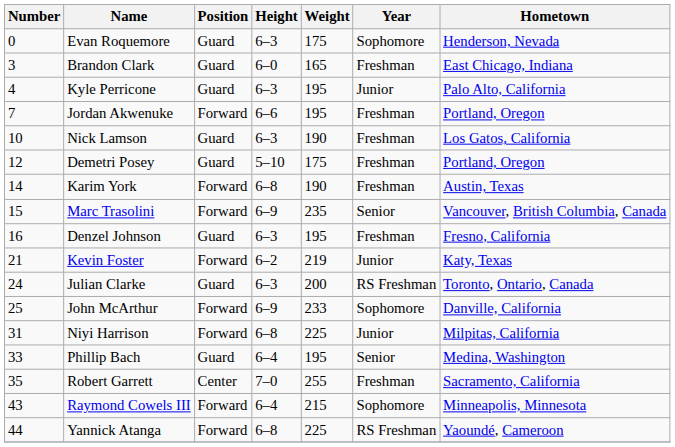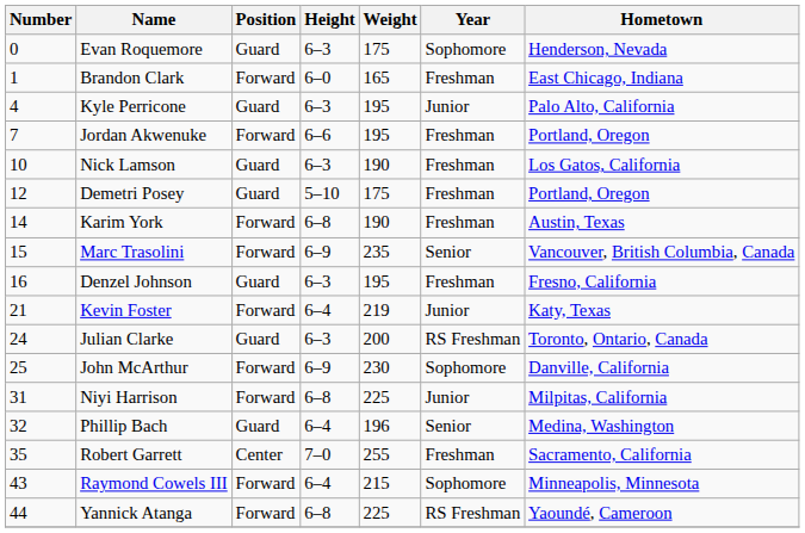 <table class="wikitable" style="font-size: 95%;">
 <tr>
 <th>Number</th>
 <th>Name</th>
 <th>Position</th>
 <th>Height</th>
 <th>Weight</th>
 <th>Year</th>
 <th>Hometown</th>
 </tr>
 <tr>
 <td>0</td>
 <td>Evan Roquemore</td>
 <td>Guard</td>
 <td>6–3</td>
 <td>175</td>
 <td>Sophomore</td>
 <td><a href='#'>Henderson, Nevada</a></td>
 </tr>
 <tr>
-<td>3</td>
+<td>1</td>
 <td>Brandon Clark</td>
-<td>Guard</td>
+<td>Forward</td>
 <td>6–0</td>
 <td>165</td>
 <td>Freshman</td>
 <td><a href='#'>East Chicago, Indiana</a></td>
 </tr>
 <tr>
 <td>4</td>
 <td>Kyle Perricone</td>
 <td>Guard</td>
 <td>6–3</td>
 <td>195</td>
 <td>Junior</td>
 <td><a href='#'>Palo Alto, California</a></td>
 </tr>
 <tr>
 <td>7</td>
 <td>Jordan Akwenuke</td>
 <td>Forward</td>
 <td>6–6</td>
 <td>195</td>
 <td>Freshman</td>
 <td><a href='#'>Portland, Oregon</a></td>
 </tr>
 <tr>
 <td>10</td>
 <td>Nick Lamson</td>
 <td>Guard</td>
 <td>6–3</td>
 <td>190</td>
 <td>Freshman</td>
 <td><a href='#'>Los Gatos, California</a></td>
 </tr>
 <tr>
 <td>12</td>
 <td>Demetri Posey</td>
 <td>Guard</td>
 <td>5–10</td>
 <td>175</td>
 <td>Freshman</td>
 <td><a href='#'>Portland, Oregon</a></td>
 </tr>
 <tr>
 <td>14</td>
 <td>Karim York</td>
 <td>Forward</td>
 <td>6–8</td>
 <td>190</td>
 <td>Freshman</td>
 <td><a href='#'>Austin, Texas</a></td>
 </tr>
 <tr>
 <td>15</td>
 <td><a href='#'>Marc Trasolini</a></td>
 <td>Forward</td>
 <td>6–9</td>
 <td>235</td>
 <td>Senior</td>
 <td><a href='#'>Vancouver</a>, <a href='#'>British Columbia</a>, <a href='#'>Canada</a></td>
 </tr>
 <tr>
 <td>16</td>
 <td>Denzel Johnson</td>
 <td>Guard</td>
 <td>6–3</td>
 <td>195</td>
 <td>Freshman</td>
 <td><a href='#'>Fresno, California</a></td>
 </tr>
 <tr>
 <td>21</td>
 <td><a href='#'>Kevin Foster</a></td>
 <td>Forward</td>
-<td>6–2</td>
+<td>6–4</td>
 <td>219</td>
 <td>Junior</td>
 <td><a href='#'>Katy, Texas</a></td>
 </tr>
 <tr>
 <td>24</td>
 <td>Julian Clarke</td>
 <td>Guard</td>
 <td>6–3</td>
 <td>200</td>
 <td>RS Freshman</td>
 <td><a href='#'>Toronto</a>, <a href='#'>Ontario</a>, <a href='#'>Canada</a></td>
 </tr>
 <tr>
 <td>25</td>
 <td>John McArthur</td>
 <td>Forward</td>
 <td>6–9</td>
-<td>233</td>
+<td>230</td>
 <td>Sophomore</td>
 <td><a href='#'>Danville, California</a></td>
 </tr>
 <tr>
 <td>31</td>
 <td>Niyi Harrison</td>
 <td>Forward</td>
 <td>6–8</td>
 <td>225</td>
 <td>Junior</td>
 <td><a href='#'>Milpitas, California</a></td>
 </tr>
 <tr>
-<td>33</td>
+<td>32</td>
 <td>Phillip Bach</td>
 <td>Guard</td>
 <td>6–4</td>
-<td>195</td>
+<td>196</td>
 <td>Senior</td>
 <td><a href='#'>Medina, Washington</a></td>
 </tr>
 <tr>
 <td>35</td>
 <td>Robert Garrett</td>
 <td>Center</td>
 <td>7–0</td>
 <td>255</td>
 <td>Freshman</td>
 <td><a href='#'>Sacramento, California</a></td>
 </tr>
 <tr>
 <td>43</td>
 <td><a href='#'>Raymond Cowels III</a></td>
 <td>Forward</td>
 <td>6–4</td>
 <td>215</td>
 <td>Sophomore</td>
 <td><a href='#'>Minneapolis, Minnesota</a></td>
 </tr>
 <tr>
 <td>44</td>
 <td>Yannick Atanga</td>
 <td>Forward</td>
 <td>6–8</td>
 <td>225</td>
 <td>RS Freshman</td>
 <td><a href='#'>Yaoundé</a>, <a href='#'>Cameroon</a></td>
 </tr>
 <tr>
 </tr>
 </table>
